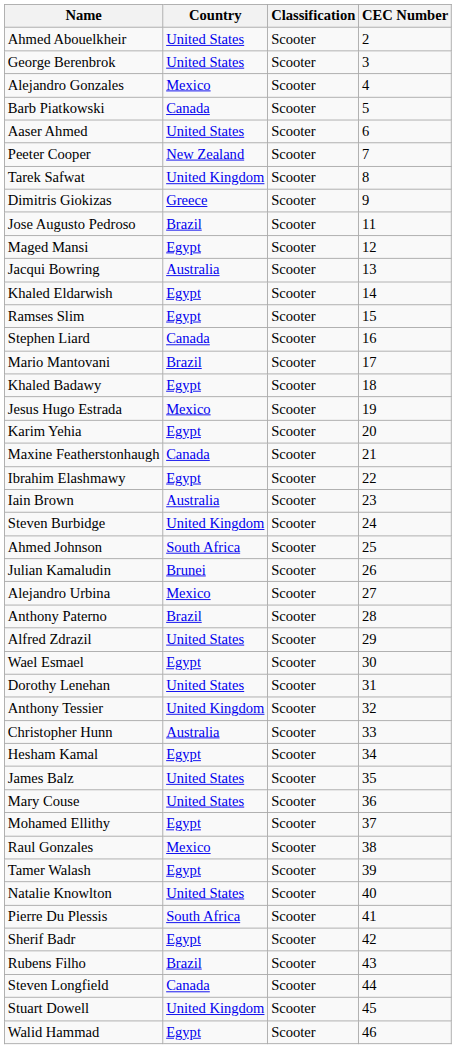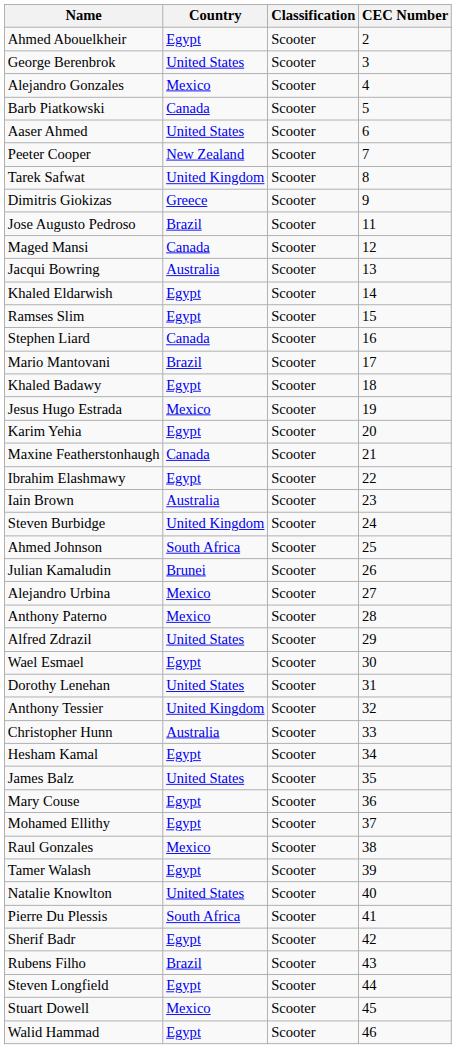 <table class="wikitable">
 <tr>
 <th>Name</th>
 <th>Country</th>
 <th>Classification</th>
 <th>CEC Number</th>
 </tr>
 <tr>
 <td>Ahmed Abouelkheir</td>
-<td> <a href='#'>United States</a></td>
+<td> <a href='#'>Egypt</a></td>
 <td>Scooter</td>
 <td>2</td>
 </tr>
 <tr>
 <td>George Berenbrok</td>
 <td> <a href='#'>United States</a></td>
 <td>Scooter</td>
 <td>3</td>
 </tr>
 <tr>
 <td>Alejandro Gonzales</td>
 <td> <a href='#'>Mexico</a></td>
 <td>Scooter</td>
 <td>4</td>
 </tr>
 <tr>
 <td>Barb Piatkowski</td>
 <td> <a href='#'>Canada</a></td>
 <td>Scooter</td>
 <td>5</td>
 </tr>
 <tr>
 <td>Aaser Ahmed</td>
 <td> <a href='#'>United States</a></td>
 <td>Scooter</td>
 <td>6</td>
 </tr>
 <tr>
 <td>Peeter Cooper</td>
 <td> <a href='#'>New Zealand</a></td>
 <td>Scooter</td>
 <td>7</td>
 </tr>
 <tr>
 <td>Tarek Safwat</td>
 <td> <a href='#'>United Kingdom</a></td>
 <td>Scooter</td>
 <td>8</td>
 </tr>
 <tr>
 <td>Dimitris Giokizas</td>
 <td> <a href='#'>Greece</a></td>
 <td>Scooter</td>
 <td>9</td>
 </tr>
 <tr>
 <td>Jose Augusto Pedroso</td>
 <td> <a href='#'>Brazil</a></td>
 <td>Scooter</td>
 <td>11</td>
 </tr>
 <tr>
 <td>Maged Mansi</td>
-<td> <a href='#'>Egypt</a></td>
+<td> <a href='#'>Canada</a></td>
 <td>Scooter</td>
 <td>12</td>
 </tr>
 <tr>
 <td>Jacqui Bowring</td>
 <td> <a href='#'>Australia</a></td>
 <td>Scooter</td>
 <td>13</td>
 </tr>
 <tr>
 <td>Khaled Eldarwish</td>
 <td> <a href='#'>Egypt</a></td>
 <td>Scooter</td>
 <td>14</td>
 </tr>
 <tr>
 <td>Ramses Slim</td>
 <td> <a href='#'>Egypt</a></td>
 <td>Scooter</td>
 <td>15</td>
 </tr>
 <tr>
 <td>Stephen Liard</td>
 <td> <a href='#'>Canada</a></td>
 <td>Scooter</td>
 <td>16</td>
 </tr>
 <tr>
 <td>Mario Mantovani</td>
 <td> <a href='#'>Brazil</a></td>
 <td>Scooter</td>
 <td>17</td>
 </tr>
 <tr>
 <td>Khaled Badawy</td>
 <td> <a href='#'>Egypt</a></td>
 <td>Scooter</td>
 <td>18</td>
 </tr>
 <tr>
 <td>Jesus Hugo Estrada</td>
 <td> <a href='#'>Mexico</a></td>
 <td>Scooter</td>
 <td>19</td>
 </tr>
 <tr>
 <td>Karim Yehia</td>
 <td> <a href='#'>Egypt</a></td>
 <td>Scooter</td>
 <td>20</td>
 </tr>
 <tr>
 <td>Maxine Featherstonhaugh</td>
 <td> <a href='#'>Canada</a></td>
 <td>Scooter</td>
 <td>21</td>
 </tr>
 <tr>
 <td>Ibrahim Elashmawy</td>
 <td> <a href='#'>Egypt</a></td>
 <td>Scooter</td>
 <td>22</td>
 </tr>
 <tr>
 <td>Iain Brown</td>
 <td> <a href='#'>Australia</a></td>
 <td>Scooter</td>
 <td>23</td>
 </tr>
 <tr>
 <td>Steven Burbidge</td>
 <td> <a href='#'>United Kingdom</a></td>
 <td>Scooter</td>
 <td>24</td>
 </tr>
 <tr>
 <td>Ahmed Johnson</td>
 <td> <a href='#'>South Africa</a></td>
 <td>Scooter</td>
 <td>25</td>
 </tr>
 <tr>
 <td>Julian Kamaludin</td>
 <td> <a href='#'>Brunei</a></td>
 <td>Scooter</td>
 <td>26</td>
 </tr>
 <tr>
 <td>Alejandro Urbina</td>
 <td> <a href='#'>Mexico</a></td>
 <td>Scooter</td>
 <td>27</td>
 </tr>
 <tr>
 <td>Anthony Paterno</td>
-<td> <a href='#'>Brazil</a></td>
+<td> <a href='#'>Mexico</a></td>
 <td>Scooter</td>
 <td>28</td>
 </tr>
 <tr>
 <td>Alfred Zdrazil</td>
 <td> <a href='#'>United States</a></td>
 <td>Scooter</td>
 <td>29</td>
 </tr>
 <tr>
 <td>Wael Esmael</td>
 <td> <a href='#'>Egypt</a></td>
 <td>Scooter</td>
 <td>30</td>
 </tr>
 <tr>
 <td>Dorothy Lenehan</td>
 <td> <a href='#'>United States</a></td>
 <td>Scooter</td>
 <td>31</td>
 </tr>
 <tr>
 <td>Anthony Tessier</td>
 <td> <a href='#'>United Kingdom</a></td>
 <td>Scooter</td>
 <td>32</td>
 </tr>
 <tr>
 <td>Christopher Hunn</td>
 <td> <a href='#'>Australia</a></td>
 <td>Scooter</td>
 <td>33</td>
 </tr>
 <tr>
 <td>Hesham Kamal</td>
 <td> <a href='#'>Egypt</a></td>
 <td>Scooter</td>
 <td>34</td>
 </tr>
 <tr>
 <td>James Balz</td>
 <td> <a href='#'>United States</a></td>
 <td>Scooter</td>
 <td>35</td>
 </tr>
 <tr>
 <td>Mary Couse</td>
-<td> <a href='#'>United States</a></td>
+<td> <a href='#'>Egypt</a></td>
 <td>Scooter</td>
 <td>36</td>
 </tr>
 <tr>
 <td>Mohamed Ellithy</td>
 <td> <a href='#'>Egypt</a></td>
 <td>Scooter</td>
 <td>37</td>
 </tr>
 <tr>
 <td>Raul Gonzales</td>
 <td> <a href='#'>Mexico</a></td>
 <td>Scooter</td>
 <td>38</td>
 </tr>
 <tr>
 <td>Tamer Walash</td>
 <td> <a href='#'>Egypt</a></td>
 <td>Scooter</td>
 <td>39</td>
 </tr>
 <tr>
 <td>Natalie Knowlton</td>
 <td> <a href='#'>United States</a></td>
 <td>Scooter</td>
 <td>40</td>
 </tr>
 <tr>
 <td>Pierre Du Plessis</td>
 <td> <a href='#'>South Africa</a></td>
 <td>Scooter</td>
 <td>41</td>
 </tr>
 <tr>
 <td>Sherif Badr</td>
 <td> <a href='#'>Egypt</a></td>
 <td>Scooter</td>
 <td>42</td>
 </tr>
 <tr>
 <td>Rubens Filho</td>
 <td> <a href='#'>Brazil</a></td>
 <td>Scooter</td>
 <td>43</td>
 </tr>
 <tr>
 <td>Steven Longfield</td>
-<td> <a href='#'>Canada</a></td>
+<td> <a href='#'>Egypt</a></td>
 <td>Scooter</td>
 <td>44</td>
 </tr>
 <tr>
 <td>Stuart Dowell</td>
-<td> <a href='#'>United Kingdom</a></td>
+<td> <a href='#'>Mexico</a></td>
 <td>Scooter</td>
 <td>45</td>
 </tr>
 <tr>
 <td>Walid Hammad</td>
 <td> <a href='#'>Egypt</a></td>
 <td>Scooter</td>
 <td>46</td>
 </tr>
 </table>
